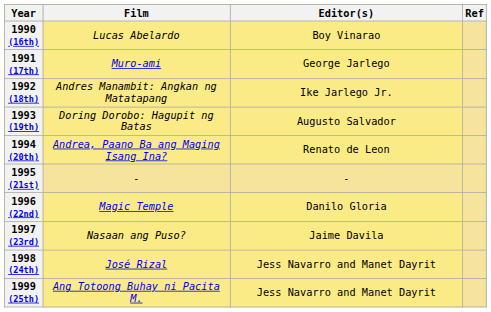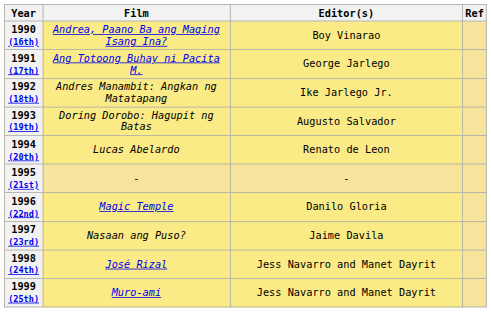 <table class="wikitable" rowspan=2 style="text-align: center; background: #f6e39c">
 <tr style="background:#bebebe;">
 <th scope="col" style="width:8%;">Year</th>
 <th scope="col" style="width:40%;">Film</th>
 <th scope="col" style="width:50%;">Editor(s)</th>
 <th scope="col" style="width:2%;">Ref</th>
 </tr>
 <tr>
 <th scope="row" style="text-align:center">1990 <br><small><a href='#'>(16th)</a> </small></th>
-<td style="background:#FAEB86"><em>Lucas Abelardo</em></td>
+<td style="background:#FAEB86"><em><a href='#'>Andrea, Paano Ba ang Maging Isang Ina?</a></em></td>
 <td style="background:#FAEB86">Boy Vinarao</td>
 <td></td>
 </tr>
 <tr>
 <th scope="row" style="text-align:center">1991 <br><small><a href='#'>(17th)</a> </small></th>
-<td style="background:#FAEB86"><em><a href='#'>Muro-ami</a></em></td>
+<td style="background:#FAEB86"><em><a href='#'>Ang Totoong Buhay ni Pacita M.</a></em></td>
 <td style="background:#FAEB86">George Jarlego</td>
 <td></td>
 </tr>
 <tr>
 <th scope="row" style="text-align:center">1992 <br><small><a href='#'>(18th)</a> </small></th>
 <td style="background:#FAEB86"><em>Andres Manambit: Angkan ng Matatapang</em></td>
 <td style="background:#FAEB86">Ike Jarlego Jr.</td>
 <td></td>
 </tr>
 <tr>
 <th scope="row" style="text-align:center">1993 <br><small><a href='#'>(19th)</a> </small></th>
 <td style="background:#FAEB86"><em> Doring Dorobo: Hagupit ng Batas</em></td>
 <td style="background:#FAEB86">Augusto Salvador</td>
 <td></td>
 </tr>
 <tr>
 <th scope="row" style="text-align:center">1994 <br><small><a href='#'>(20th)</a> </small></th>
-<td style="background:#FAEB86"><em><a href='#'>Andrea, Paano Ba ang Maging Isang Ina?</a></em></td>
+<td style="background:#FAEB86"><em>Lucas Abelardo</em></td>
 <td style="background:#FAEB86">Renato de Leon</td>
 <td></td>
 </tr>
 <tr>
 <th scope="row" style="text-align:center">1995 <br><small><a href='#'>(21st)</a> </small></th>
 <td>-</td>
 <td>-</td>
 <td></td>
 </tr>
 <tr>
 <th scope="row" style="text-align:center">1996 <br><small><a href='#'>(22nd)</a> </small></th>
 <td style="background:#FAEB86"><em><a href='#'>Magic Temple</a></em></td>
 <td style="background:#FAEB86">Danilo Gloria</td>
 <td></td>
 </tr>
 <tr>
 <th scope="row" style="text-align:center">1997 <br><small><a href='#'>(23rd)</a> </small></th>
 <td style="background:#FAEB86"><em>Nasaan ang Puso?</em></td>
 <td style="background:#FAEB86">Jaime Davila</td>
 <td></td>
 </tr>
 <tr>
 <th scope="row" style="text-align:center">1998 <br><small><a href='#'>(24th)</a> </small></th>
 <td style="background:#FAEB86"><em><a href='#'>José Rizal</a></em></td>
 <td style="background:#FAEB86">Jess Navarro and Manet Dayrit</td>
 <td></td>
 </tr>
 <tr>
 <th scope="row" style="text-align:center">1999 <br><small><a href='#'>(25th)</a> </small></th>
-<td style="background:#FAEB86"><em><a href='#'>Ang Totoong Buhay ni Pacita M.</a></em></td>
+<td style="background:#FAEB86"><em><a href='#'>Muro-ami</a></em></td>
 <td style="background:#FAEB86">Jess Navarro and Manet Dayrit</td>
 <td></td>
 </tr>
 </table>
